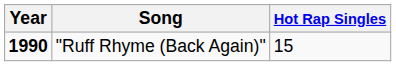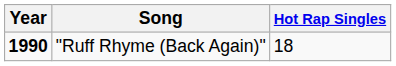 <table class="wikitable">
 <tr>
 <th>Year</th>
 <th>Song</th>
 <th><small><a href='#'>Hot Rap Singles</a></small></th>
 </tr>
 <tr>
 <td><strong>1990</strong></td>
 <td>"Ruff Rhyme (Back Again)"</td>
-<td>15</td>
+<td>18</td>
 </tr>
 </table>
